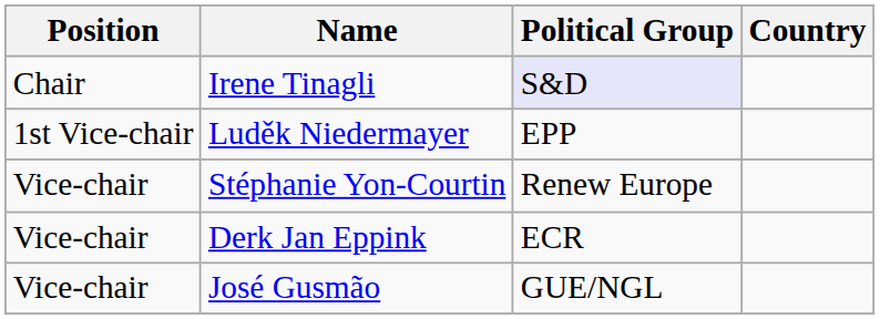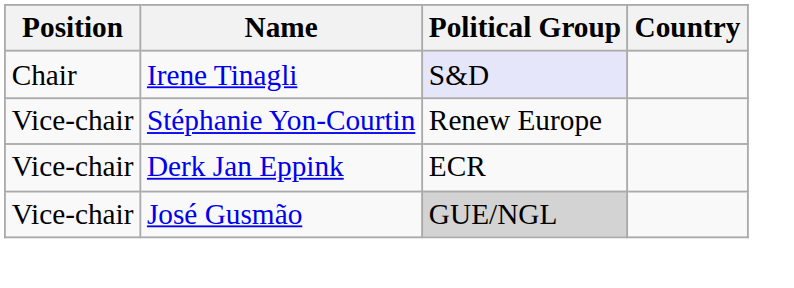 <table class="wikitable">
 <tr>
 <th>Position</th>
 <th>Name</th>
 <th>Political Group</th>
 <th>Country</th>
 </tr>
 <tr>
 <td>Chair</td>
 <td><a href='#'>Irene Tinagli</a></td>
 <td style="background: lavender;">S&D</td>
-<td></td>
-</tr>
-<tr>
-<td>1st Vice-chair</td>
-<td><a href='#'>Luděk Niedermayer</a></td>
-<td>EPP</td>
 <td></td>
 </tr>
 <tr>
 <td>Vice-chair</td>
 <td><a href='#'>Stéphanie Yon-Courtin</a></td>
 <td>Renew Europe</td>
 <td></td>
 </tr>
 <tr>
 <td>Vice-chair</td>
 <td><a href='#'>Derk Jan Eppink</a></td>
 <td>ECR</td>
 <td></td>
 </tr>
 <tr>
 <td>Vice-chair</td>
 <td><a href='#'>José Gusmão</a></td>
-<td>GUE/NGL</td>
+<td style="background: lightgrey;">GUE/NGL</td>
 <td></td>
 </tr>
 </table>
